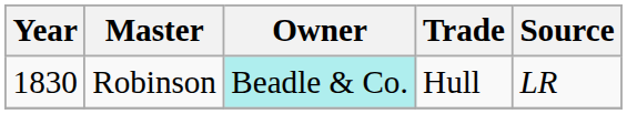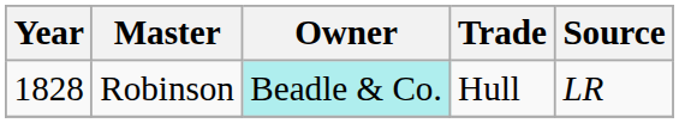 <table class=" wikitable">
 <tr>
 <th>Year</th>
 <th>Master</th>
 <th>Owner</th>
 <th>Trade</th>
 <th>Source</th>
 </tr>
 <tr>
-<td>1830</td>
+<td>1828</td>
 <td>Robinson</td>
 <td style="background: paleturquoise;">Beadle & Co.</td>
 <td>Hull</td>
 <td><em>LR</em></td>
 </tr>
 <tr>
 </tr>
 </table>
